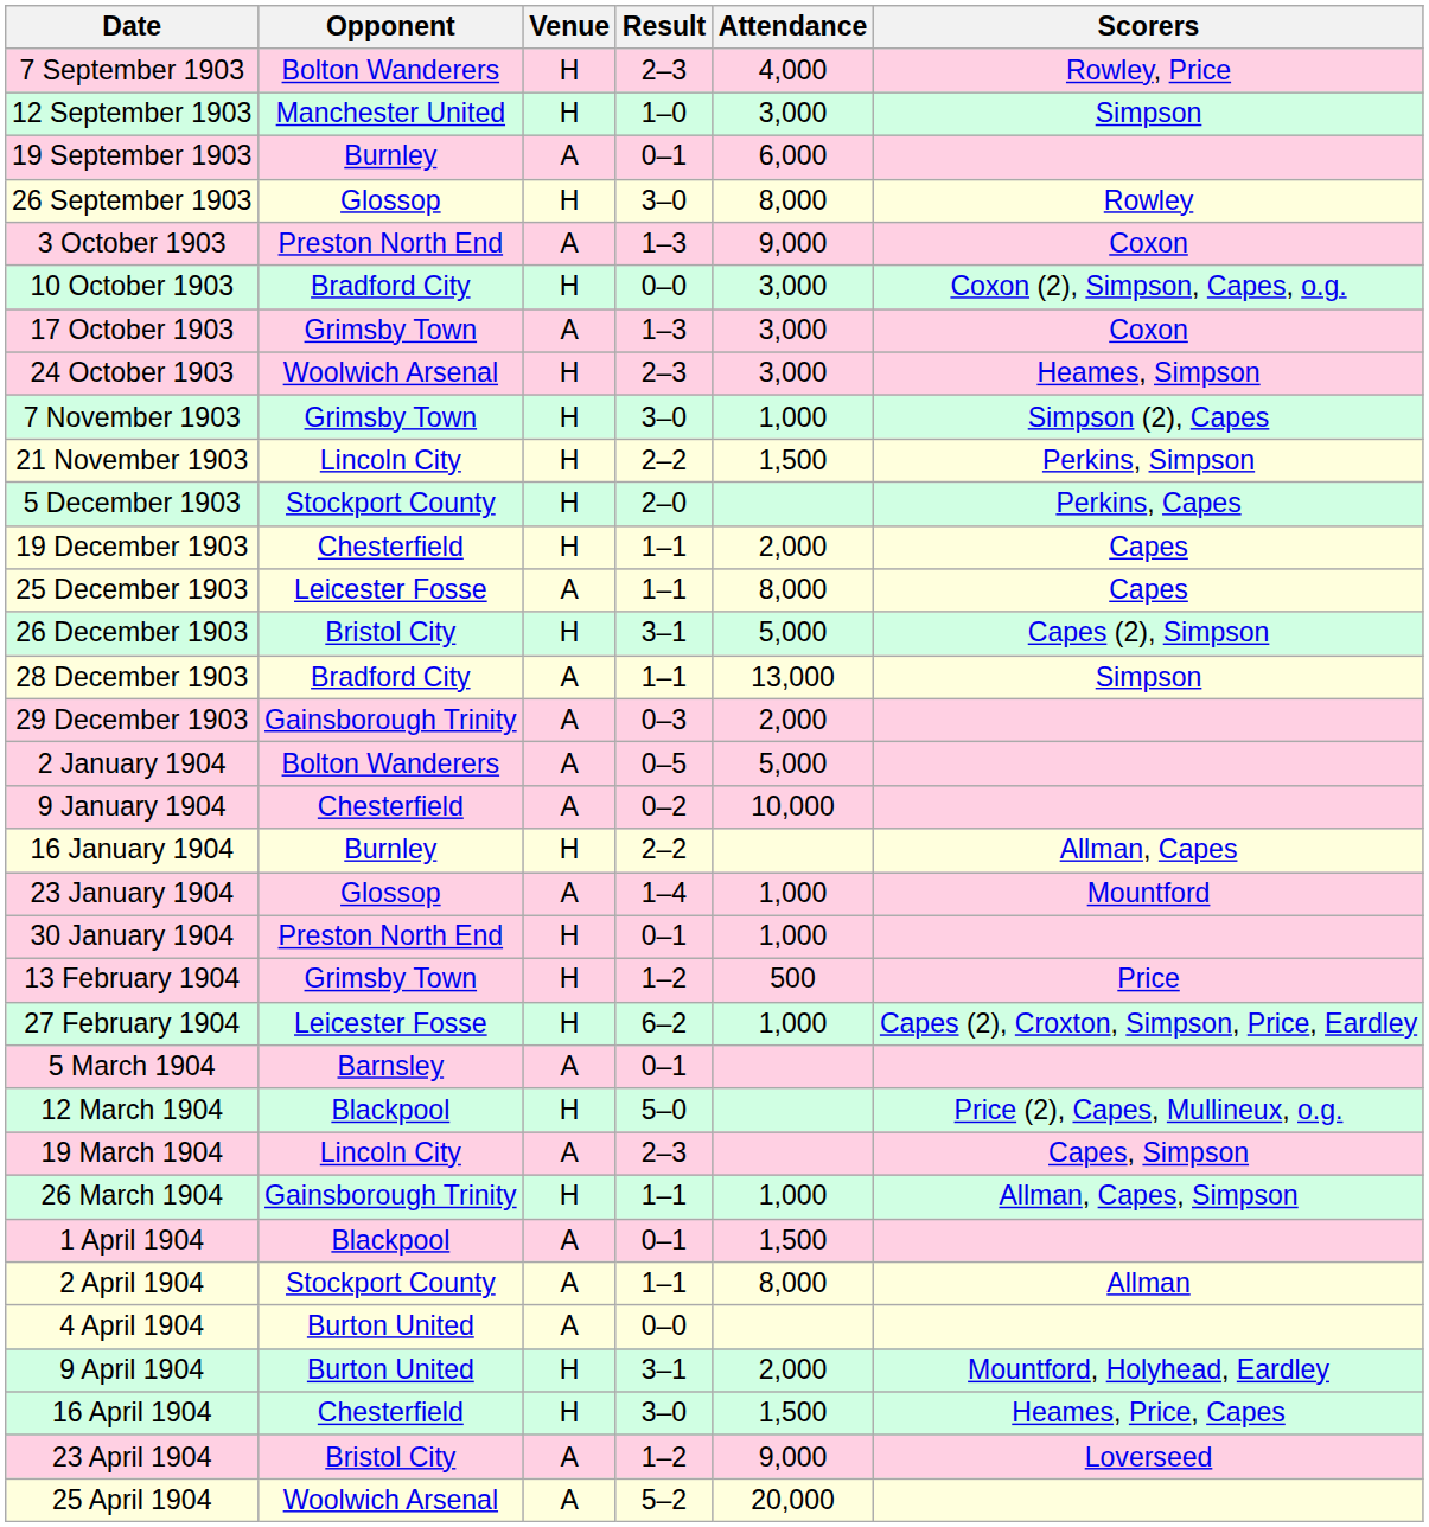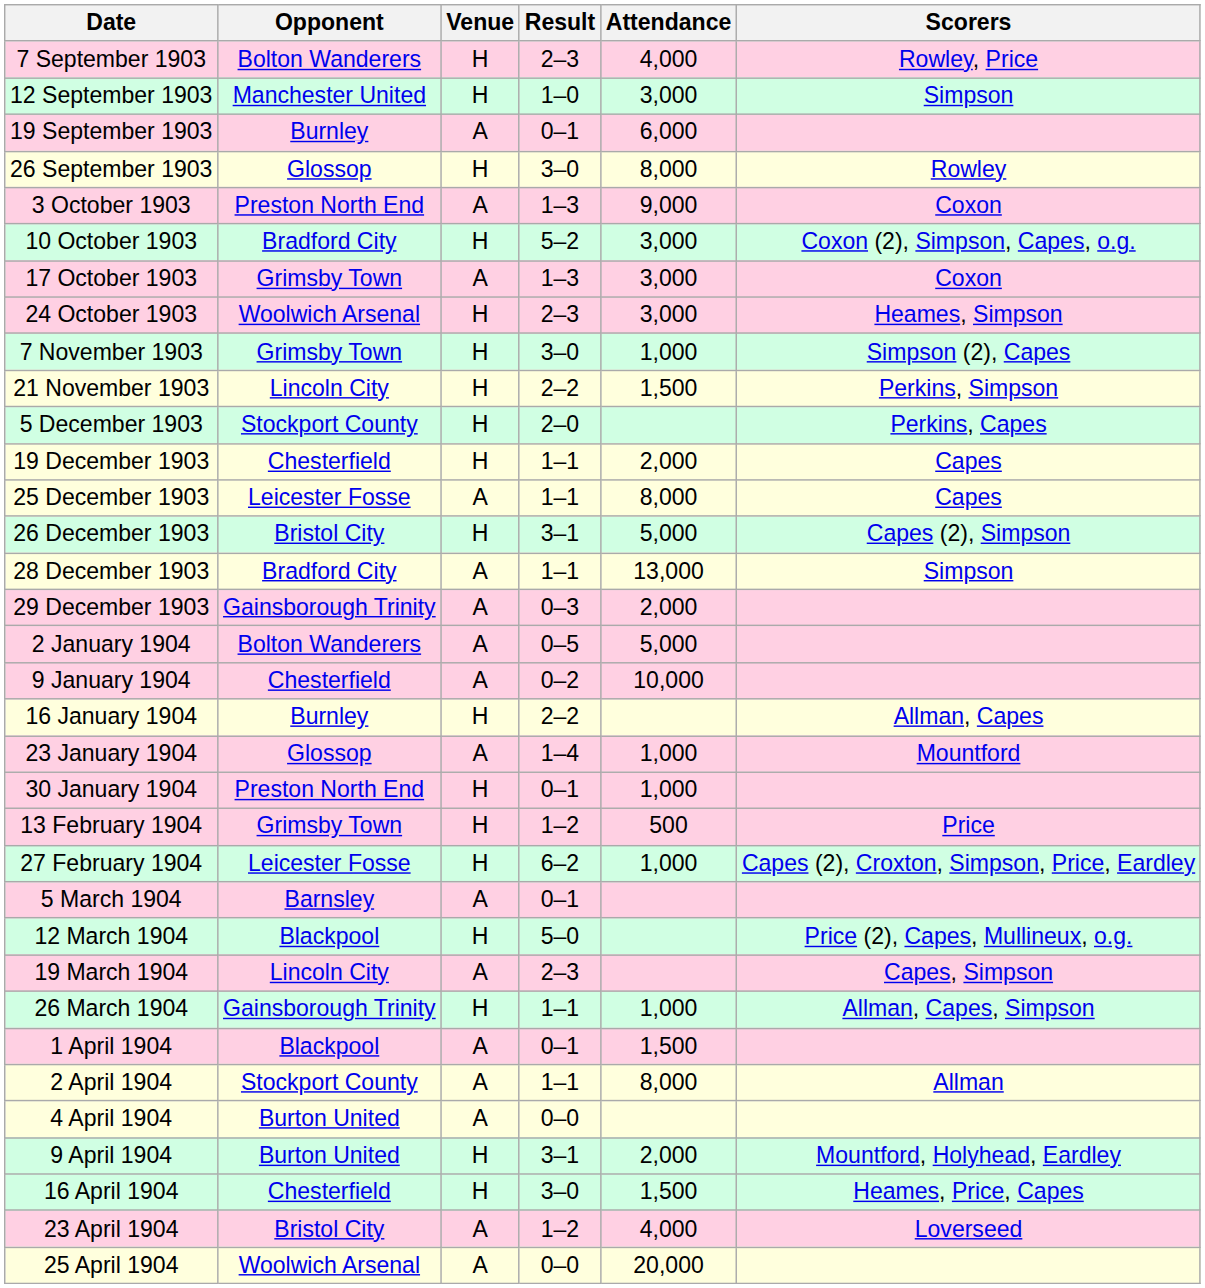 <table class="wikitable sortable" style="font-size:100%; text-align:center">
 <tr>
 <th>Date</th>
 <th>Opponent</th>
 <th>Venue</th>
 <th>Result</th>
 <th>Attendance</th>
 <th>Scorers</th>
 </tr>
 <tr style="background-color: #ffd0e3;">
 <td>7 September 1903</td>
 <td><a href='#'>Bolton Wanderers</a></td>
 <td>H</td>
 <td>2–3</td>
 <td>4,000</td>
 <td><a href='#'>Rowley</a>, <a href='#'>Price</a></td>
 </tr>
 <tr style="background-color: #d0ffe3;">
 <td>12 September 1903</td>
 <td><a href='#'>Manchester United</a></td>
 <td>H</td>
 <td>1–0</td>
 <td>3,000</td>
 <td><a href='#'>Simpson</a></td>
 </tr>
 <tr style="background-color: #ffd0e3;">
 <td>19 September 1903</td>
 <td><a href='#'>Burnley</a></td>
 <td>A</td>
 <td>0–1</td>
 <td>6,000</td>
 <td></td>
 </tr>
 <tr style="background-color: #ffffdd;">
 <td>26 September 1903</td>
 <td><a href='#'>Glossop</a></td>
 <td>H</td>
 <td>3–0</td>
 <td>8,000</td>
 <td><a href='#'>Rowley</a></td>
 </tr>
 <tr style="background-color: #ffd0e3;">
 <td>3 October 1903</td>
 <td><a href='#'>Preston North End</a></td>
 <td>A</td>
 <td>1–3</td>
 <td>9,000</td>
 <td><a href='#'>Coxon</a></td>
 </tr>
 <tr style="background-color: #d0ffe3;">
 <td>10 October 1903</td>
 <td><a href='#'>Bradford City</a></td>
 <td>H</td>
-<td>0–0</td>
+<td>5–2</td>
 <td>3,000</td>
 <td><a href='#'>Coxon</a> (2), <a href='#'>Simpson</a>, <a href='#'>Capes</a>, <a href='#'>o.g.</a></td>
 </tr>
 <tr style="background-color: #ffd0e3;">
 <td>17 October 1903</td>
 <td><a href='#'>Grimsby Town</a></td>
 <td>A</td>
 <td>1–3</td>
 <td>3,000</td>
 <td><a href='#'>Coxon</a></td>
 </tr>
 <tr style="background-color: #ffd0e3;">
 <td>24 October 1903</td>
 <td><a href='#'>Woolwich Arsenal</a></td>
 <td>H</td>
 <td>2–3</td>
 <td>3,000</td>
 <td><a href='#'>Heames</a>, <a href='#'>Simpson</a></td>
 </tr>
 <tr style="background-color: #d0ffe3;">
 <td>7 November 1903</td>
 <td><a href='#'>Grimsby Town</a></td>
 <td>H</td>
 <td>3–0</td>
 <td>1,000</td>
 <td><a href='#'>Simpson</a> (2), <a href='#'>Capes</a></td>
 </tr>
 <tr style="background-color: #ffffdd;">
 <td>21 November 1903</td>
 <td><a href='#'>Lincoln City</a></td>
 <td>H</td>
 <td>2–2</td>
 <td>1,500</td>
 <td><a href='#'>Perkins</a>, <a href='#'>Simpson</a></td>
 </tr>
 <tr style="background-color: #d0ffe3;">
 <td>5 December 1903</td>
 <td><a href='#'>Stockport County</a></td>
 <td>H</td>
 <td>2–0</td>
 <td></td>
 <td><a href='#'>Perkins</a>, <a href='#'>Capes</a></td>
 </tr>
 <tr style="background-color: #ffffdd;">
 <td>19 December 1903</td>
 <td><a href='#'>Chesterfield</a></td>
 <td>H</td>
 <td>1–1</td>
 <td>2,000</td>
 <td><a href='#'>Capes</a></td>
 </tr>
 <tr style="background-color: #ffffdd;">
 <td>25 December 1903</td>
 <td><a href='#'>Leicester Fosse</a></td>
 <td>A</td>
 <td>1–1</td>
 <td>8,000</td>
 <td><a href='#'>Capes</a></td>
 </tr>
 <tr style="background-color: #d0ffe3;">
 <td>26 December 1903</td>
 <td><a href='#'>Bristol City</a></td>
 <td>H</td>
 <td>3–1</td>
 <td>5,000</td>
 <td><a href='#'>Capes</a> (2), <a href='#'>Simpson</a></td>
 </tr>
 <tr style="background-color: #ffffdd;">
 <td>28 December 1903</td>
 <td><a href='#'>Bradford City</a></td>
 <td>A</td>
 <td>1–1</td>
 <td>13,000</td>
 <td><a href='#'>Simpson</a></td>
 </tr>
 <tr style="background-color: #ffd0e3;">
 <td>29 December 1903</td>
 <td><a href='#'>Gainsborough Trinity</a></td>
 <td>A</td>
 <td>0–3</td>
 <td>2,000</td>
 <td></td>
 </tr>
 <tr style="background-color: #ffd0e3;">
 <td>2 January 1904</td>
 <td><a href='#'>Bolton Wanderers</a></td>
 <td>A</td>
 <td>0–5</td>
 <td>5,000</td>
 <td></td>
 </tr>
 <tr style="background-color: #ffd0e3;">
 <td>9 January 1904</td>
 <td><a href='#'>Chesterfield</a></td>
 <td>A</td>
 <td>0–2</td>
 <td>10,000</td>
 <td></td>
 </tr>
 <tr style="background-color: #ffffdd;">
 <td>16 January 1904</td>
 <td><a href='#'>Burnley</a></td>
 <td>H</td>
 <td>2–2</td>
 <td></td>
 <td><a href='#'>Allman</a>, <a href='#'>Capes</a></td>
 </tr>
 <tr style="background-color: #ffd0e3;">
 <td>23 January 1904</td>
 <td><a href='#'>Glossop</a></td>
 <td>A</td>
 <td>1–4</td>
 <td>1,000</td>
 <td><a href='#'>Mountford</a></td>
 </tr>
 <tr style="background-color: #ffd0e3;">
 <td>30 January 1904</td>
 <td><a href='#'>Preston North End</a></td>
 <td>H</td>
 <td>0–1</td>
 <td>1,000</td>
 <td></td>
 </tr>
 <tr style="background-color: #ffd0e3;">
 <td>13 February 1904</td>
 <td><a href='#'>Grimsby Town</a></td>
 <td>H</td>
 <td>1–2</td>
 <td>500</td>
 <td><a href='#'>Price</a></td>
 </tr>
 <tr style="background-color: #d0ffe3;">
 <td>27 February 1904</td>
 <td><a href='#'>Leicester Fosse</a></td>
 <td>H</td>
 <td>6–2</td>
 <td>1,000</td>
 <td><a href='#'>Capes</a> (2), <a href='#'>Croxton</a>, <a href='#'>Simpson</a>, <a href='#'>Price</a>, <a href='#'>Eardley</a></td>
 </tr>
 <tr style="background-color: #ffd0e3;">
 <td>5 March 1904</td>
 <td><a href='#'>Barnsley</a></td>
 <td>A</td>
 <td>0–1</td>
 <td></td>
 <td></td>
 </tr>
 <tr style="background-color: #d0ffe3;">
 <td>12 March 1904</td>
 <td><a href='#'>Blackpool</a></td>
 <td>H</td>
 <td>5–0</td>
 <td></td>
 <td><a href='#'>Price</a> (2), <a href='#'>Capes</a>, <a href='#'>Mullineux</a>, <a href='#'>o.g.</a></td>
 </tr>
 <tr style="background-color: #ffd0e3;">
 <td>19 March 1904</td>
 <td><a href='#'>Lincoln City</a></td>
 <td>A</td>
 <td>2–3</td>
 <td></td>
 <td><a href='#'>Capes</a>, <a href='#'>Simpson</a></td>
 </tr>
 <tr style="background-color: #d0ffe3;">
 <td>26 March 1904</td>
 <td><a href='#'>Gainsborough Trinity</a></td>
 <td>H</td>
 <td>1–1</td>
 <td>1,000</td>
 <td><a href='#'>Allman</a>, <a href='#'>Capes</a>, <a href='#'>Simpson</a></td>
 </tr>
 <tr style="background-color: #ffd0e3;">
 <td>1 April 1904</td>
 <td><a href='#'>Blackpool</a></td>
 <td>A</td>
 <td>0–1</td>
 <td>1,500</td>
 <td></td>
 </tr>
 <tr style="background-color: #ffffdd;">
 <td>2 April 1904</td>
 <td><a href='#'>Stockport County</a></td>
 <td>A</td>
 <td>1–1</td>
 <td>8,000</td>
 <td><a href='#'>Allman</a></td>
 </tr>
 <tr style="background-color: #ffffdd;">
 <td>4 April 1904</td>
 <td><a href='#'>Burton United</a></td>
 <td>A</td>
 <td>0–0</td>
 <td></td>
 <td></td>
 </tr>
 <tr style="background-color: #d0ffe3;">
 <td>9 April 1904</td>
 <td><a href='#'>Burton United</a></td>
 <td>H</td>
 <td>3–1</td>
 <td>2,000</td>
 <td><a href='#'>Mountford</a>, <a href='#'>Holyhead</a>, <a href='#'>Eardley</a></td>
 </tr>
 <tr style="background-color: #d0ffe3;">
 <td>16 April 1904</td>
 <td><a href='#'>Chesterfield</a></td>
 <td>H</td>
 <td>3–0</td>
 <td>1,500</td>
 <td><a href='#'>Heames</a>, <a href='#'>Price</a>, <a href='#'>Capes</a></td>
 </tr>
 <tr style="background-color: #ffd0e3;">
 <td>23 April 1904</td>
 <td><a href='#'>Bristol City</a></td>
 <td>A</td>
 <td>1–2</td>
-<td>9,000</td>
+<td>4,000</td>
 <td><a href='#'>Loverseed</a></td>
 </tr>
 <tr style="background-color: #ffffdd;">
 <td>25 April 1904</td>
 <td><a href='#'>Woolwich Arsenal</a></td>
 <td>A</td>
-<td>5–2</td>
+<td>0–0</td>
 <td>20,000</td>
 <td></td>
 </tr>
 </table>
